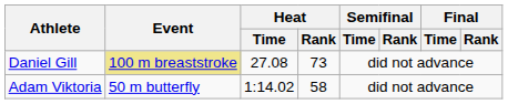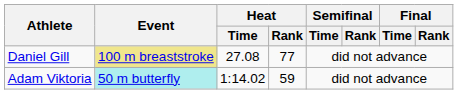 <table class=wikitable style="font-size:90%">
 <tr>
 <th rowspan="2">Athlete</th>
 <th rowspan="2">Event</th>
 <th colspan="2">Heat</th>
 <th colspan="2">Semifinal</th>
 <th colspan="2">Final</th>
 </tr>
 <tr style="font-size:95%">
 <th>Time</th>
 <th>Rank</th>
 <th>Time</th>
 <th>Rank</th>
 <th>Time</th>
 <th>Rank</th>
 </tr>
 <tr align=center>
 <td align=left><a href='#'>Daniel Gill</a></td>
 <td align=left style="background: khaki;"><a href='#'>100 m breaststroke</a></td>
 <td>27.08</td>
-<td>73</td>
+<td>77</td>
 <td colspan=4>did not advance</td>
 </tr>
 <tr align=center>
 <td align=left><a href='#'>Adam Viktoria</a></td>
-<td align=left><a href='#'>50 m butterfly</a></td>
+<td align=left style="background: paleturquoise;"><a href='#'>50 m butterfly</a></td>
 <td>1:14.02</td>
-<td>58</td>
+<td>59</td>
 <td colspan=4>did not advance</td>
 </tr>
 </table>
